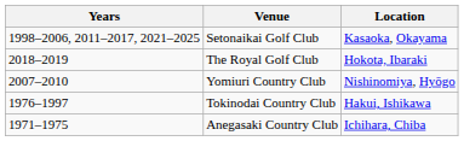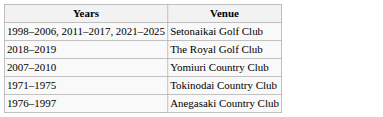 <table class=wikitable style="font-size:95%">
 <tr>
 <th>Years</th>
 <th>Venue</th>
-<th>Location</th>
 </tr>
 <tr>
 <td>1998–2006, 2011–2017, 2021–2025</td>
 <td>Setonaikai Golf Club</td>
-<td><a href='#'>Kasaoka</a>, <a href='#'>Okayama</a></td>
 </tr>
 <tr>
 <td>2018–2019</td>
 <td>The Royal Golf Club</td>
-<td><a href='#'>Hokota, Ibaraki</a></td>
 </tr>
 <tr>
 <td>2007–2010</td>
 <td>Yomiuri Country Club</td>
-<td><a href='#'>Nishinomiya</a>, <a href='#'>Hyōgo</a></td>
+</tr>
+<tr>
+<td>1971–1975</td>
+<td>Tokinodai Country Club</td>
 </tr>
 <tr>
 <td>1976–1997</td>
-<td>Tokinodai Country Club</td>
-<td><a href='#'>Hakui, Ishikawa</a></td>
-</tr>
-<tr>
-<td>1971–1975</td>
 <td>Anegasaki Country Club</td>
-<td><a href='#'>Ichihara, Chiba</a></td>
 </tr>
 </table>
